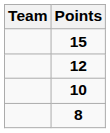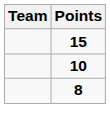 <table class=wikitable style="text-align:center">
 <tr>
 <th>Team</th>
 <th>Points</th>
 </tr>
 <tr>
 <td align=left></td>
 <td><strong>15 </strong></td>
 </tr>
 <tr>
 <td align=left></td>
-<td><strong>12 </strong></td>
-</tr>
-<tr>
-<td align=left></td>
 <td><strong>10</strong></td>
 </tr>
 <tr>
 <td align=left></td>
 <td><strong>8</strong></td>
 </tr>
 </table>
